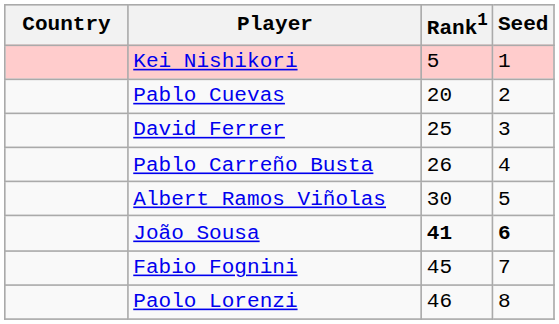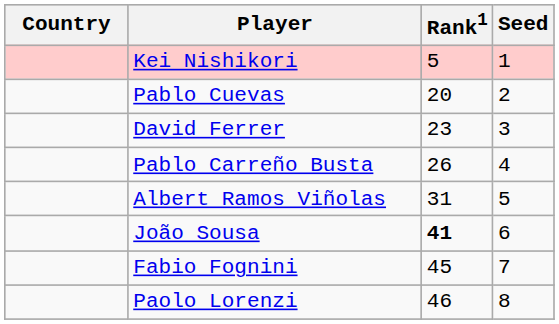 <table class="sortable wikitable">
 <tr>
 <th width="70">Country</th>
 <th width="175">Player</th>
 <th>Rank<sup>1</sup></th>
 <th>Seed</th>
 </tr>
 <tr style="background:#fcc;">
 <td></td>
 <td><a href='#'>Kei Nishikori</a></td>
 <td>5</td>
 <td>1</td>
 </tr>
 <tr>
 <td></td>
 <td><a href='#'>Pablo Cuevas</a></td>
 <td>20</td>
 <td>2</td>
 </tr>
 <tr>
 <td></td>
 <td><a href='#'>David Ferrer</a></td>
-<td>25</td>
+<td>23</td>
 <td>3</td>
 </tr>
 <tr>
 <td></td>
 <td><a href='#'>Pablo Carreño Busta</a></td>
 <td>26</td>
 <td>4</td>
 </tr>
 <tr>
 <td></td>
 <td><a href='#'>Albert Ramos Viñolas</a></td>
-<td>30</td>
+<td>31</td>
 <td>5</td>
 </tr>
 <tr>
 <td></td>
 <td><a href='#'>João Sousa</a></td>
 <td><strong>41</strong></td>
-<td><strong>6</strong></td>
+<td>6</td>
 </tr>
 <tr>
 <td></td>
 <td><a href='#'>Fabio Fognini</a></td>
 <td>45</td>
 <td>7</td>
 </tr>
 <tr>
 <td></td>
 <td><a href='#'>Paolo Lorenzi</a></td>
 <td>46</td>
 <td>8</td>
 </tr>
 </table>
